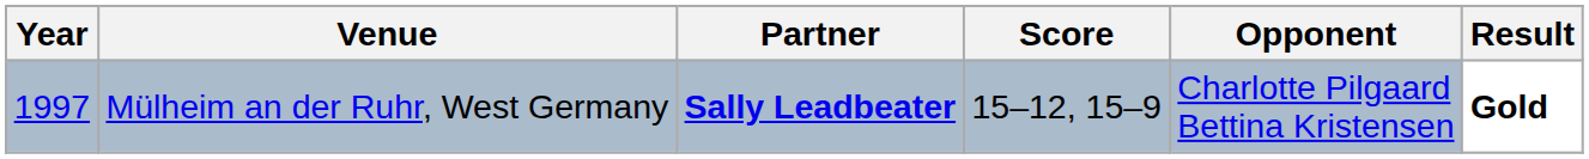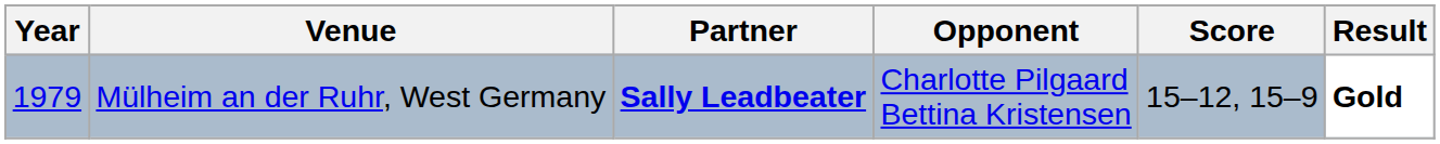 <table class="sortable wikitable" style="font-size: 90%;">
 <tr>
 <th>Year</th>
 <th>Venue</th>
 <th>Partner</th>
+<th>Opponent</th>
 <th>Score</th>
-<th>Opponent</th>
 <th>Result</th>
 </tr>
 <tr style="background:#AABBCC">
-<td align="center"><a href='#'>1997</a></td>
+<td align="center"><a href='#'>1979</a></td>
 <td align="left"><a href='#'>Mülheim an der Ruhr</a>, West Germany</td>
 <td align="left"><strong> <a href='#'>Sally Leadbeater</a></strong></td>
+<td align="left"> <a href='#'>Charlotte Pilgaard</a><br> <a href='#'>Bettina Kristensen</a></td>
 <td align="left">15–12, 15–9</td>
-<td align="left"> <a href='#'>Charlotte Pilgaard</a><br> <a href='#'>Bettina Kristensen</a></td>
 <td style="text-align:left; background:white"> <strong>Gold</strong></td>
 </tr>
 </table>
